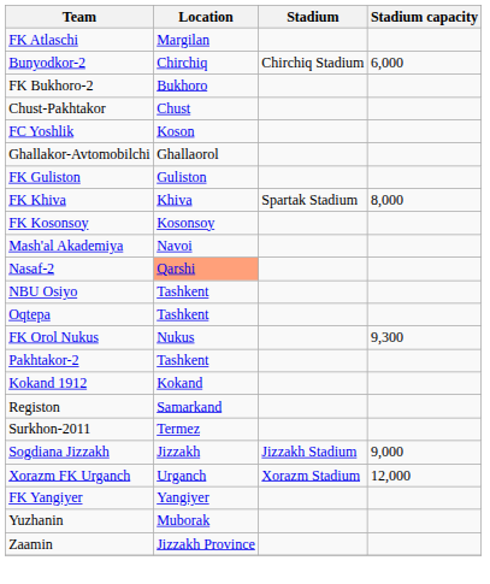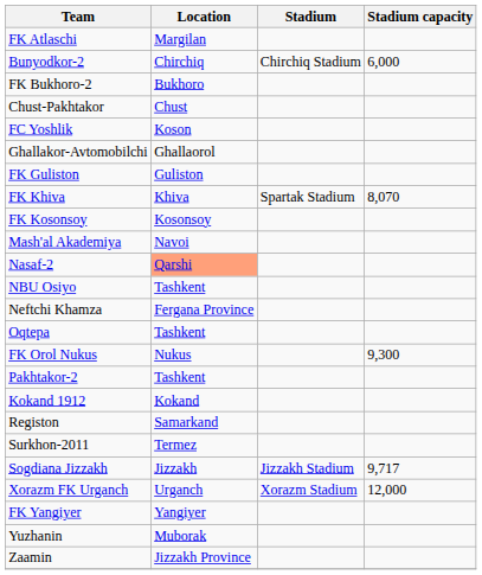 <table class="wikitable sortable" style="text-align: left;">
 <tr>
 <th>Team</th>
 <th>Location</th>
 <th>Stadium</th>
 <th>Stadium capacity</th>
 </tr>
 <tr>
 <td><a href='#'>FK Atlaschi</a></td>
 <td><a href='#'>Margilan</a></td>
 <td></td>
 <td></td>
 </tr>
 <tr>
 <td><a href='#'>Bunyodkor-2</a></td>
 <td><a href='#'>Chirchiq</a></td>
 <td>Chirchiq Stadium</td>
 <td>6,000</td>
 </tr>
 <tr>
 <td>FK Bukhoro-2</td>
 <td><a href='#'>Bukhoro</a></td>
 <td></td>
 <td></td>
 </tr>
 <tr>
 <td>Chust-Pakhtakor</td>
 <td><a href='#'>Chust</a></td>
 <td></td>
 <td></td>
 </tr>
 <tr>
 <td><a href='#'>FC Yoshlik</a></td>
 <td><a href='#'>Koson</a></td>
 <td></td>
 <td></td>
 </tr>
 <tr>
 <td>Ghallakor-Avtomobilchi</td>
 <td>Ghallaorol</td>
 <td></td>
 <td></td>
 </tr>
 <tr>
 <td><a href='#'>FK Guliston</a></td>
 <td><a href='#'>Guliston</a></td>
 <td></td>
 <td></td>
 </tr>
 <tr>
 <td><a href='#'>FK Khiva</a></td>
 <td><a href='#'>Khiva</a></td>
 <td>Spartak Stadium</td>
-<td>8,000</td>
+<td>8,070</td>
 </tr>
 <tr>
 <td><a href='#'>FK Kosonsoy</a></td>
 <td><a href='#'>Kosonsoy</a></td>
 <td></td>
 <td></td>
 </tr>
 <tr>
 <td><a href='#'>Mash'al Akademiya</a></td>
 <td><a href='#'>Navoi</a></td>
 <td></td>
 <td></td>
 </tr>
 <tr>
 <td><a href='#'>Nasaf-2</a></td>
 <td style="background: lightsalmon;"><a href='#'>Qarshi</a></td>
 <td></td>
 <td></td>
 </tr>
 <tr>
 <td><a href='#'>NBU Osiyo</a></td>
 <td><a href='#'>Tashkent</a></td>
+<td></td>
+<td></td>
+</tr>
+<tr>
+<td>Neftchi Khamza</td>
+<td><a href='#'>Fergana Province</a></td>
 <td></td>
 <td></td>
 </tr>
 <tr>
 <td><a href='#'>Oqtepa</a></td>
 <td><a href='#'>Tashkent</a></td>
 <td></td>
 <td></td>
 </tr>
 <tr>
 <td><a href='#'>FK Orol Nukus</a></td>
 <td><a href='#'>Nukus</a></td>
 <td></td>
 <td>9,300</td>
 </tr>
 <tr>
 <td><a href='#'>Pakhtakor-2</a></td>
 <td><a href='#'>Tashkent</a></td>
 <td></td>
 <td></td>
 </tr>
 <tr>
 <td><a href='#'>Kokand 1912</a></td>
 <td><a href='#'>Kokand</a></td>
 <td></td>
 <td></td>
 </tr>
 <tr>
 <td>Registon</td>
 <td><a href='#'>Samarkand</a></td>
 <td></td>
 <td></td>
 </tr>
 <tr>
 <td>Surkhon-2011</td>
 <td><a href='#'>Termez</a></td>
 <td></td>
 <td></td>
 </tr>
 <tr>
 <td><a href='#'>Sogdiana Jizzakh</a></td>
 <td><a href='#'>Jizzakh</a></td>
 <td><a href='#'>Jizzakh Stadium</a></td>
-<td>9,000</td>
+<td>9,717</td>
 </tr>
 <tr>
 <td><a href='#'>Xorazm FK Urganch</a></td>
 <td><a href='#'>Urganch</a></td>
 <td><a href='#'>Xorazm Stadium</a></td>
 <td>12,000</td>
 </tr>
 <tr>
 <td><a href='#'>FK Yangiyer</a></td>
 <td><a href='#'>Yangiyer</a></td>
 <td></td>
 <td></td>
 </tr>
 <tr>
 <td>Yuzhanin</td>
 <td><a href='#'>Muborak</a></td>
 <td></td>
 <td></td>
 </tr>
 <tr>
 <td>Zaamin</td>
 <td><a href='#'>Jizzakh Province</a></td>
 <td></td>
 <td></td>
 </tr>
 <tr>
 </tr>
 </table>
